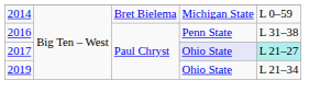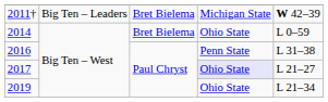 <table class="wikitable">
 <tr>
+</tr>
+<tr>
+<td><a href='#'>2011</a>†</td>
+<td>Big Ten – Leaders</td>
+<td><a href='#'>Bret Bielema</a></td>
+<td><a href='#'>Michigan State</a></td>
+<td><strong>W</strong> 42–39</td>
 </tr>
 <tr>
 <td><a href='#'>2014</a></td>
 <td rowspan="4">Big Ten – West</td>
 <td><a href='#'>Bret Bielema</a></td>
-<td><a href='#'>Michigan State</a></td>
+<td><a href='#'>Ohio State</a></td>
 <td>L 0–59</td>
 </tr>
 <tr>
 <td><a href='#'>2016</a></td>
 <td rowspan="3"><a href='#'>Paul Chryst</a></td>
 <td><a href='#'>Penn State</a></td>
 <td>L 31–38</td>
 </tr>
 <tr>
 <td><a href='#'>2017</a></td>
 <td style="background: lavender;"><a href='#'>Ohio State</a></td>
-<td style="background: paleturquoise;">L 21–27</td>
+<td>L 21–27</td>
 </tr>
 <tr>
 <td><a href='#'>2019</a></td>
 <td><a href='#'>Ohio State</a></td>
 <td>L 21–34</td>
 </tr>
 </table>
